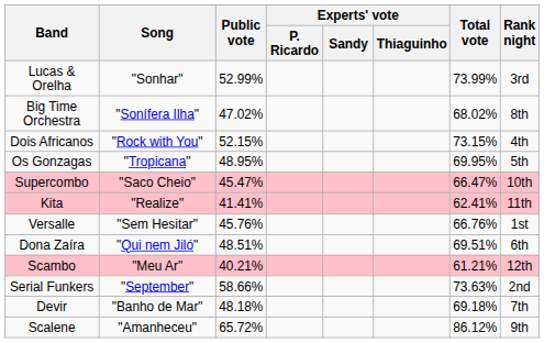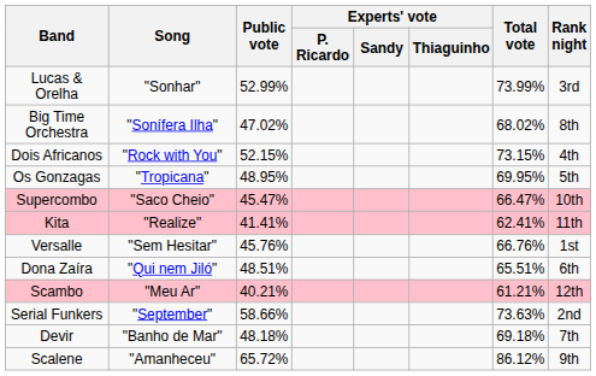 <table class="wikitable" style="font-size:95%; text-align:center" width="100%">
 <tr>
 <th width="135" rowspan=2>Band</th>
 <th width="205" rowspan=2>Song</th>
 <th width="040" rowspan=2>Public<br>vote</th>
 <th colspan=3>Experts' vote</th>
 <th width="040" rowspan=2>Total<br>vote</th>
 <th width="040" rowspan=2>Rank<br>night</th>
 </tr>
 <tr>
 <th width="065">P. Ricardo</th>
 <th width="065">Sandy</th>
 <th width="065">Thiaguinho</th>
 </tr>
 <tr>
 <td>Lucas & Orelha</td>
 <td>"Sonhar"</td>
 <td>52.99%</td>
 <td></td>
 <td></td>
 <td></td>
 <td>73.99%</td>
 <td>3rd</td>
 </tr>
 <tr>
 <td>Big Time Orchestra</td>
 <td>"<a href='#'>Sonífera Ilha</a>"</td>
 <td>47.02%</td>
 <td></td>
 <td></td>
 <td></td>
 <td>68.02%</td>
 <td>8th</td>
 </tr>
 <tr>
 <td>Dois Africanos</td>
 <td>"<a href='#'>Rock with You</a>"</td>
 <td>52.15%</td>
 <td></td>
 <td></td>
 <td></td>
 <td>73.15%</td>
 <td>4th</td>
 </tr>
 <tr>
 <td>Os Gonzagas</td>
 <td>"<a href='#'>Tropicana</a>"</td>
 <td>48.95%</td>
 <td></td>
 <td></td>
 <td></td>
 <td>69.95%</td>
 <td>5th</td>
 </tr>
 <tr bgcolor="FFC0CB">
 <td>Supercombo</td>
 <td>"Saco Cheio"</td>
 <td>45.47%</td>
 <td></td>
 <td></td>
 <td></td>
 <td>66.47%</td>
 <td>10th</td>
 </tr>
 <tr bgcolor="FFC0CB">
 <td>Kita</td>
 <td>"Realize"</td>
 <td>41.41%</td>
 <td></td>
 <td></td>
 <td></td>
 <td>62.41%</td>
 <td>11th</td>
 </tr>
 <tr>
 <td>Versalle</td>
 <td>"Sem Hesitar"</td>
 <td>45.76%</td>
 <td></td>
 <td></td>
 <td></td>
 <td>66.76%</td>
 <td>1st</td>
 </tr>
 <tr>
 <td>Dona Zaíra</td>
 <td>"<a href='#'>Qui nem Jiló</a>"</td>
 <td>48.51%</td>
 <td></td>
 <td></td>
 <td></td>
-<td>69.51%</td>
+<td>65.51%</td>
 <td>6th</td>
 </tr>
 <tr bgcolor="FFC0CB">
 <td>Scambo</td>
 <td>"Meu Ar"</td>
 <td>40.21%</td>
 <td></td>
 <td></td>
 <td></td>
 <td>61.21%</td>
 <td>12th</td>
 </tr>
 <tr>
 <td>Serial Funkers</td>
 <td>"<a href='#'>September</a>"</td>
 <td>58.66%</td>
 <td></td>
 <td></td>
 <td></td>
 <td>73.63%</td>
 <td>2nd</td>
 </tr>
 <tr>
 <td>Devir</td>
 <td>"Banho de Mar"</td>
 <td>48.18%</td>
 <td></td>
 <td></td>
 <td></td>
 <td>69.18%</td>
 <td>7th</td>
 </tr>
 <tr>
 <td>Scalene</td>
 <td>"Amanheceu"</td>
 <td>65.72%</td>
 <td></td>
 <td></td>
 <td></td>
 <td>86.12%</td>
 <td>9th</td>
 </tr>
 </table>
